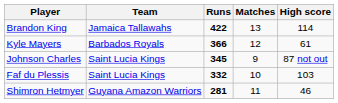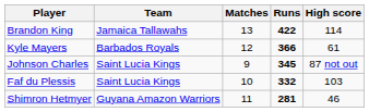 <table class="wikitable" style="text-align: center;">
 <tr>
 <th>Player</th>
 <th>Team</th>
+<th>Matches</th>
 <th>Runs</th>
-<th>Matches</th>
 <th>High score</th>
 </tr>
 <tr>
 <td style="text-align:left"><a href='#'>Brandon King</a></td>
 <td style="text-align:left"><a href='#'>Jamaica Tallawahs</a></td>
+<td>13</td>
 <td><strong>422</strong></td>
-<td>13</td>
 <td>114</td>
 </tr>
 <tr>
 <td style="text-align:left"><a href='#'>Kyle Mayers</a></td>
 <td style="text-align:left"><a href='#'>Barbados Royals</a></td>
+<td>12</td>
 <td><strong>366</strong></td>
-<td>12</td>
 <td>61</td>
 </tr>
 <tr>
 <td style="text-align:left"><a href='#'>Johnson Charles</a></td>
 <td style="text-align:left"><a href='#'>Saint Lucia Kings</a></td>
+<td>9</td>
 <td><strong>345</strong></td>
-<td>9</td>
 <td>87 <a href='#'>not out</a></td>
 </tr>
 <tr>
 <td style="text-align:left"><a href='#'>Faf du Plessis</a></td>
 <td style="text-align:left"><a href='#'>Saint Lucia Kings</a></td>
+<td>10</td>
 <td><strong>332</strong></td>
-<td>10</td>
 <td>103</td>
 </tr>
 <tr>
 <td style="text-align:left"><a href='#'>Shimron Hetmyer</a></td>
 <td style="text-align:left"><a href='#'>Guyana Amazon Warriors</a></td>
+<td>11</td>
 <td><strong>281</strong></td>
-<td>11</td>
 <td>46</td>
 </tr>
 </table>
